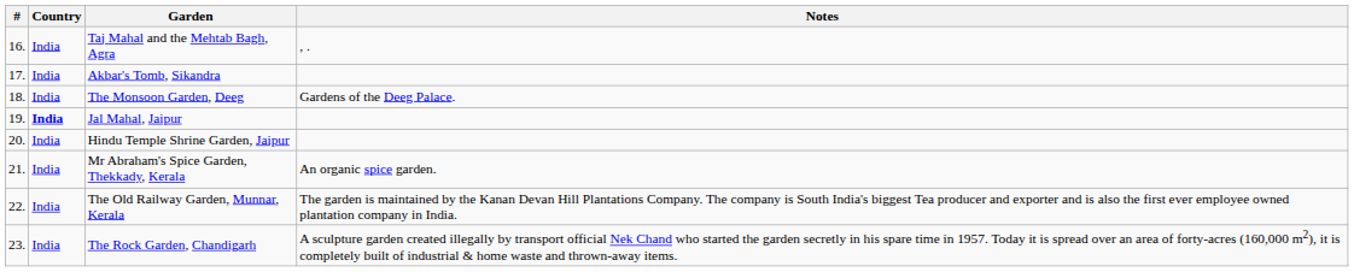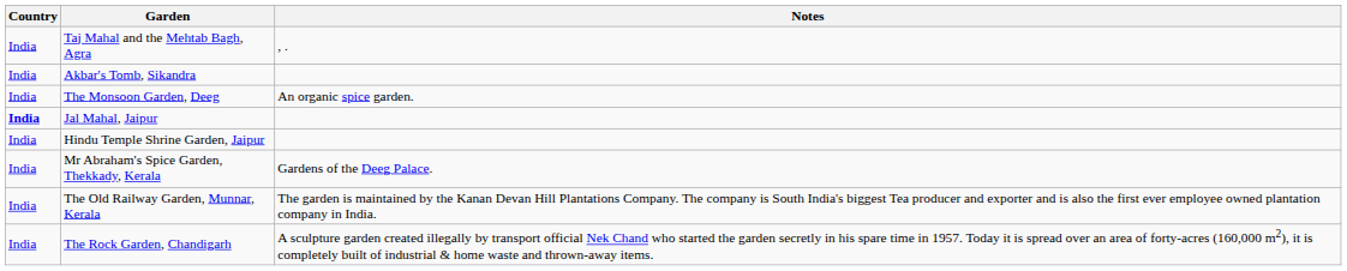 <table class="wikitable">
 <tr>
-<th>#</th>
 <th>Country</th>
 <th>Garden</th>
 <th>Notes</th>
 </tr>
 <tr>
-<td>16.</td>
 <td> <a href='#'>India</a></td>
 <td><a href='#'>Taj Mahal</a> and the <a href='#'>Mehtab Bagh</a>, <a href='#'>Agra</a></td>
 <td>, .</td>
 </tr>
 <tr>
-<td>17.</td>
 <td> <a href='#'>India</a></td>
 <td><a href='#'>Akbar's Tomb</a>, <a href='#'>Sikandra</a></td>
 <td></td>
 </tr>
 <tr>
-<td>18.</td>
 <td> <a href='#'>India</a></td>
 <td><a href='#'>The Monsoon Garden</a>, <a href='#'>Deeg</a></td>
-<td>Gardens of the <a href='#'>Deeg Palace</a>. </td>
+<td>An organic <a href='#'>spice</a> garden. </td>
 </tr>
 <tr>
-<td>19.</td>
 <td><strong> <a href='#'>India</a></strong></td>
 <td><a href='#'>Jal Mahal</a>, <a href='#'>Jaipur</a></td>
 <td></td>
 </tr>
 <tr>
-<td>20.</td>
 <td> <a href='#'>India</a></td>
 <td>Hindu Temple Shrine Garden, <a href='#'>Jaipur</a></td>
 <td></td>
 </tr>
 <tr>
-<td>21.</td>
 <td> <a href='#'>India</a></td>
 <td>Mr Abraham's Spice Garden, <a href='#'>Thekkady</a>, <a href='#'>Kerala</a></td>
-<td>An organic <a href='#'>spice</a> garden. </td>
+<td>Gardens of the <a href='#'>Deeg Palace</a>. </td>
 </tr>
 <tr>
-<td>22.</td>
 <td> <a href='#'>India</a></td>
 <td>The Old Railway Garden, <a href='#'>Munnar</a>, <a href='#'>Kerala</a></td>
 <td>The garden is maintained by the Kanan Devan Hill Plantations Company. The company is South India's biggest Tea producer and exporter and is also the first ever employee owned plantation company in India.  </td>
 </tr>
 <tr>
-<td>23.</td>
 <td> <a href='#'>India</a></td>
 <td><a href='#'>The Rock Garden</a>, <a href='#'>Chandigarh</a></td>
 <td>A sculpture garden created illegally by transport official <a href='#'>Nek Chand</a> who started the garden secretly in his spare time in 1957. Today it is spread over an area of forty-acres (160,000 m<sup>2</sup>), it is completely built of industrial & home waste and thrown-away items.  </td>
 </tr>
 </table>
